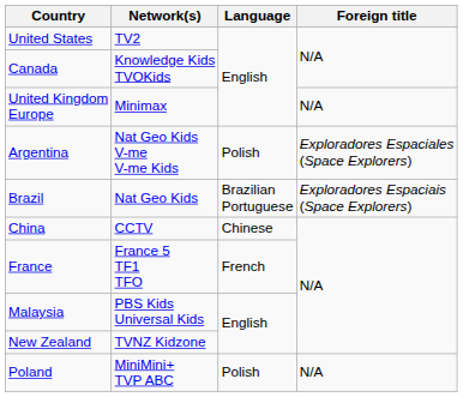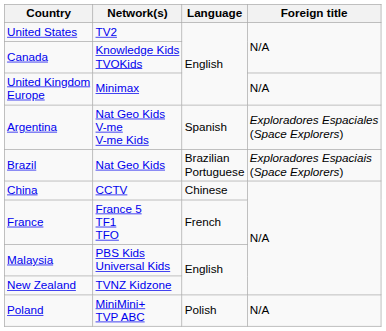 <table class="wikitable">
 <tr>
 <th>Country</th>
 <th>Network(s)</th>
 <th>Language</th>
 <th>Foreign title</th>
 </tr>
 <tr>
 <td> <a href='#'>United States</a></td>
 <td><a href='#'>TV2</a></td>
 <td rowspan=3>English</td>
 <td rowspan=2>N/A</td>
 </tr>
 <tr>
 <td> <a href='#'>Canada</a></td>
 <td><a href='#'>Knowledge Kids</a><br><a href='#'>TVOKids</a></td>
 </tr>
 <tr>
 <td> <a href='#'>United Kingdom</a><br> <a href='#'>Europe</a></td>
 <td><a href='#'>Minimax</a></td>
 <td>N/A</td>
 </tr>
 <tr>
 <td> <a href='#'>Argentina</a></td>
 <td><a href='#'>Nat Geo Kids</a><br><a href='#'>V-me</a><br><a href='#'>V-me Kids</a></td>
-<td>Polish</td>
+<td>Spanish</td>
 <td><em>Exploradores Espaciales</em><br>(<em>Space Explorers</em>)</td>
 </tr>
 <tr>
 <td> <a href='#'>Brazil</a></td>
 <td><a href='#'>Nat Geo Kids</a></td>
 <td>Brazilian<br>Portuguese</td>
 <td><em>Exploradores Espaciais</em><br>(<em>Space Explorers</em>)</td>
 </tr>
 <tr>
 <td> <a href='#'>China</a></td>
 <td><a href='#'>CCTV</a></td>
 <td>Chinese</td>
 <td rowspan=4>N/A</td>
 </tr>
 <tr>
 <td> <a href='#'>France</a></td>
 <td><a href='#'>France 5</a><br><a href='#'>TF1</a><br><a href='#'>TFO</a></td>
 <td>French</td>
 </tr>
 <tr>
 <td> <a href='#'>Malaysia</a></td>
 <td><a href='#'>PBS Kids</a><br><a href='#'>Universal Kids</a></td>
 <td rowspan=2>English</td>
 </tr>
 <tr>
 <td> <a href='#'>New Zealand</a></td>
 <td><a href='#'>TVNZ Kidzone</a></td>
 </tr>
 <tr>
 <td> <a href='#'>Poland</a></td>
 <td><a href='#'>MiniMini+</a><br><a href='#'>TVP ABC</a></td>
 <td>Polish</td>
 <td>N/A</td>
 </tr>
 </table>
